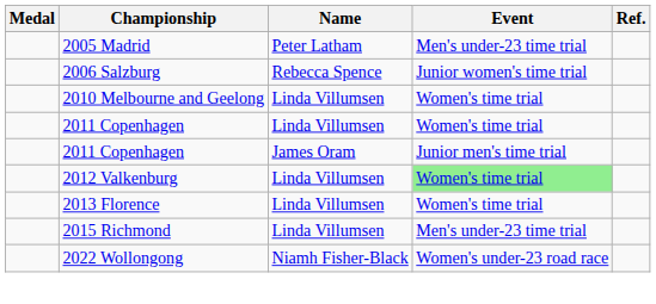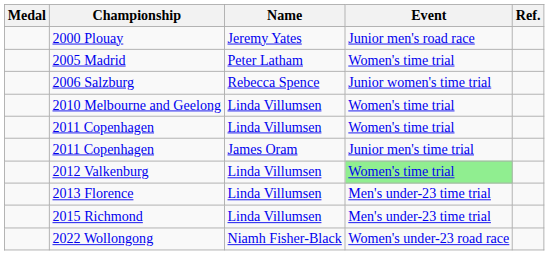 <table class="wikitable sortable">
 <tr>
 <th>Medal</th>
 <th>Championship</th>
 <th>Name</th>
 <th>Event</th>
 <th class="unsortable">Ref.</th>
 </tr>
 <tr>
 <td></td>
+<td> <a href='#'>2000 Plouay</a></td>
+<td><a href='#'>Jeremy Yates</a></td>
+<td><a href='#'>Junior men's road race</a></td>
+<td align="center"></td>
+</tr>
+<tr>
+<td></td>
 <td> <a href='#'>2005 Madrid</a></td>
 <td><a href='#'>Peter Latham</a></td>
-<td><a href='#'>Men's under-23 time trial</a></td>
+<td><a href='#'>Women's time trial</a></td>
 <td align="center"></td>
 </tr>
 <tr>
 <td></td>
 <td> <a href='#'>2006 Salzburg</a></td>
 <td><a href='#'>Rebecca Spence</a></td>
 <td><a href='#'>Junior women's time trial</a></td>
 <td align="center"></td>
 </tr>
 <tr>
 <td></td>
 <td> <a href='#'>2010 Melbourne and Geelong</a></td>
 <td><a href='#'>Linda Villumsen</a></td>
 <td><a href='#'>Women's time trial</a></td>
 <td align="center"></td>
 </tr>
 <tr>
 <td></td>
 <td> <a href='#'>2011 Copenhagen</a></td>
 <td><a href='#'>Linda Villumsen</a></td>
 <td><a href='#'>Women's time trial</a></td>
 <td align="center"></td>
 </tr>
 <tr>
 <td></td>
 <td> <a href='#'>2011 Copenhagen</a></td>
 <td><a href='#'>James Oram</a></td>
 <td><a href='#'>Junior men's time trial</a></td>
 <td align="center"></td>
 </tr>
 <tr>
 <td></td>
 <td> <a href='#'>2012 Valkenburg</a></td>
 <td><a href='#'>Linda Villumsen</a></td>
 <td style="background: lightgreen;"><a href='#'>Women's time trial</a></td>
 <td align="center"></td>
 </tr>
 <tr>
 <td></td>
 <td> <a href='#'>2013 Florence</a></td>
 <td><a href='#'>Linda Villumsen</a></td>
-<td><a href='#'>Women's time trial</a></td>
+<td><a href='#'>Men's under-23 time trial</a></td>
 <td align="center"></td>
 </tr>
 <tr>
 <td></td>
 <td> <a href='#'>2015 Richmond</a></td>
 <td><a href='#'>Linda Villumsen</a></td>
 <td><a href='#'>Men's under-23 time trial</a></td>
 <td align="center"></td>
 </tr>
 <tr>
 <td></td>
 <td> <a href='#'>2022 Wollongong</a></td>
 <td><a href='#'>Niamh Fisher-Black</a></td>
 <td><a href='#'>Women's under-23 road race</a></td>
 <td align="center"></td>
 </tr>
 </table>
